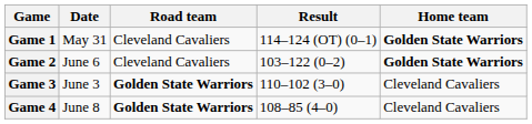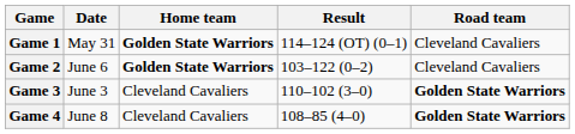 <table class="wikitable plainrowheaders">
 <tr>
 <th scope="col">Game</th>
 <th scope="col">Date</th>
+<th scope="col">Home team</th>
+<th scope="col">Result</th>
 <th scope="col">Road team</th>
-<th scope="col">Result</th>
-<th scope="col">Home team</th>
 </tr>
 <tr>
 <th scope="row">Game 1</th>
 <td>May 31</td>
+<td><strong>Golden State Warriors</strong></td>
+<td>114–124 (OT) (0–1)</td>
 <td>Cleveland Cavaliers</td>
-<td>114–124 (OT) (0–1)</td>
-<td><strong>Golden State Warriors</strong></td>
 </tr>
 <tr>
 <th scope="row">Game 2</th>
 <td>June 6</td>
+<td><strong>Golden State Warriors</strong></td>
+<td>103–122 (0–2)</td>
 <td>Cleveland Cavaliers</td>
-<td>103–122 (0–2)</td>
-<td><strong>Golden State Warriors</strong></td>
 </tr>
 <tr>
 <th scope="row">Game 3</th>
 <td>June 3</td>
+<td>Cleveland Cavaliers</td>
+<td>110–102 (3–0)</td>
 <td><strong>Golden State Warriors</strong></td>
-<td>110–102 (3–0)</td>
-<td>Cleveland Cavaliers</td>
 </tr>
 <tr>
 <th scope="row">Game 4</th>
 <td>June 8</td>
+<td>Cleveland Cavaliers</td>
+<td>108–85 (4–0)</td>
 <td><strong>Golden State Warriors</strong></td>
-<td>108–85 (4–0)</td>
-<td>Cleveland Cavaliers</td>
 </tr>
 </table>
